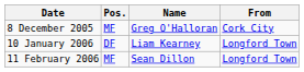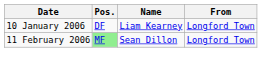 <table class="wikitable">
 <tr>
 <th>Date</th>
 <th>Pos.</th>
 <th>Name</th>
 <th>From</th>
-</tr>
-<tr>
-<td>8 December 2005</td>
-<td><a href='#'>MF</a></td>
-<td> <a href='#'>Greg O'Halloran</a></td>
-<td><a href='#'>Cork City</a></td>
 </tr>
 <tr>
 <td>10 January 2006</td>
 <td><a href='#'>DF</a></td>
 <td> <a href='#'>Liam Kearney</a></td>
 <td><a href='#'>Longford Town</a></td>
 </tr>
 <tr>
 <td>11 February 2006</td>
-<td><a href='#'>MF</a></td>
+<td style="background: lightgreen;"><a href='#'>MF</a></td>
 <td> <a href='#'>Sean Dillon</a></td>
 <td><a href='#'>Longford Town</a></td>
 </tr>
 </table>
